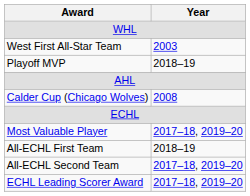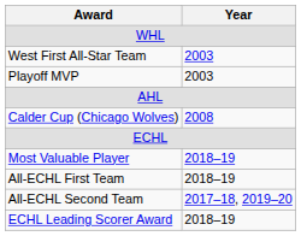 <table class="wikitable">
 <tr>
 <th>Award</th>
 <th>Year</th>
 </tr>
 <tr ALIGN="center" bgcolor="#e0e0e0">
 <td colspan="3"><a href='#'>WHL</a></td>
 </tr>
 <tr>
 <td>West First All-Star Team</td>
 <td><a href='#'>2003</a></td>
 </tr>
 <tr>
 <td>Playoff MVP</td>
-<td>2018–19</td>
+<td>2003</td>
 </tr>
 <tr ALIGN="center" bgcolor="#e0e0e0">
 <td colspan="3"><a href='#'>AHL</a></td>
 </tr>
 <tr>
 <td><a href='#'>Calder Cup</a> (<a href='#'>Chicago Wolves</a>)</td>
 <td><a href='#'>2008</a></td>
 </tr>
 <tr ALIGN="center" bgcolor="#e0e0e0">
 <td colspan="2"><a href='#'>ECHL</a></td>
 </tr>
 <tr>
 <td><a href='#'>Most Valuable Player</a></td>
-<td><a href='#'>2017–18</a>, <a href='#'>2019–20</a></td>
+<td><a href='#'>2018–19</a></td>
 </tr>
 <tr>
 <td>All-ECHL First Team</td>
 <td>2018–19</td>
 </tr>
 <tr>
 <td>All-ECHL Second Team</td>
 <td><a href='#'>2017–18</a>, <a href='#'>2019–20</a></td>
 </tr>
 <tr>
 <td><a href='#'>ECHL Leading Scorer Award</a></td>
-<td><a href='#'>2017–18</a>, <a href='#'>2019–20</a></td>
+<td>2018–19</td>
 </tr>
 </table>
